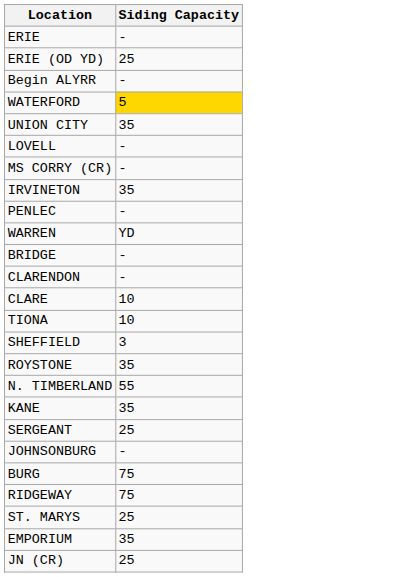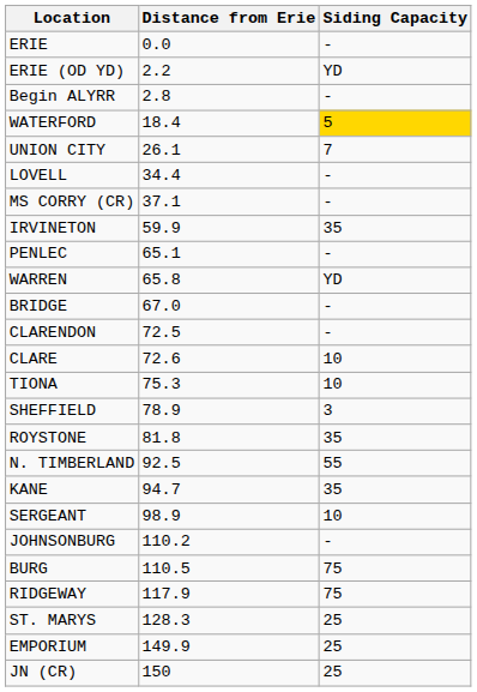 <table class="wikitable" border="1">
 <tr>
 <th>Location</th>
+<th>Distance from Erie</th>
 <th>Siding Capacity</th>
 </tr>
 <tr>
 <td>ERIE</td>
+<td>0.0</td>
 <td>-</td>
 </tr>
 <tr>
 <td>ERIE (OD YD)</td>
-<td>25</td>
+<td>2.2</td>
+<td>YD</td>
 </tr>
 <tr>
 <td>Begin ALYRR</td>
+<td>2.8</td>
 <td>-</td>
 </tr>
 <tr>
 <td>WATERFORD</td>
+<td>18.4</td>
 <td style="background: gold;">5</td>
 </tr>
 <tr>
 <td>UNION CITY</td>
-<td>35</td>
+<td>26.1</td>
+<td>7</td>
 </tr>
 <tr>
 <td>LOVELL</td>
+<td>34.4</td>
 <td>-</td>
 </tr>
 <tr>
 <td>MS CORRY (CR)</td>
+<td>37.1</td>
 <td>-</td>
 </tr>
 <tr>
 <td>IRVINETON</td>
+<td>59.9</td>
 <td>35</td>
 </tr>
 <tr>
 <td>PENLEC</td>
+<td>65.1</td>
 <td>-</td>
 </tr>
 <tr>
 <td>WARREN</td>
+<td>65.8</td>
 <td>YD</td>
 </tr>
 <tr>
 <td>BRIDGE</td>
+<td>67.0</td>
 <td>-</td>
 </tr>
 <tr>
 <td>CLARENDON</td>
+<td>72.5</td>
 <td>-</td>
 </tr>
 <tr>
 <td>CLARE</td>
+<td>72.6</td>
 <td>10</td>
 </tr>
 <tr>
 <td>TIONA</td>
+<td>75.3</td>
 <td>10</td>
 </tr>
 <tr>
 <td>SHEFFIELD</td>
+<td>78.9</td>
 <td>3</td>
 </tr>
 <tr>
 <td>ROYSTONE</td>
+<td>81.8</td>
 <td>35</td>
 </tr>
 <tr>
 <td>N. TIMBERLAND</td>
+<td>92.5</td>
 <td>55</td>
 </tr>
 <tr>
 <td>KANE</td>
+<td>94.7</td>
 <td>35</td>
 </tr>
 <tr>
 <td>SERGEANT</td>
-<td>25</td>
+<td>98.9</td>
+<td>10</td>
 </tr>
 <tr>
 <td>JOHNSONBURG</td>
+<td>110.2</td>
 <td>-</td>
 </tr>
 <tr>
 <td>BURG</td>
+<td>110.5</td>
 <td>75</td>
 </tr>
 <tr>
 <td>RIDGEWAY</td>
+<td>117.9</td>
 <td>75</td>
 </tr>
 <tr>
 <td>ST. MARYS</td>
+<td>128.3</td>
 <td>25</td>
 </tr>
 <tr>
 <td>EMPORIUM</td>
-<td>35</td>
+<td>149.9</td>
+<td>25</td>
 </tr>
 <tr>
 <td>JN (CR)</td>
+<td>150</td>
 <td>25</td>
 </tr>
 </table>
